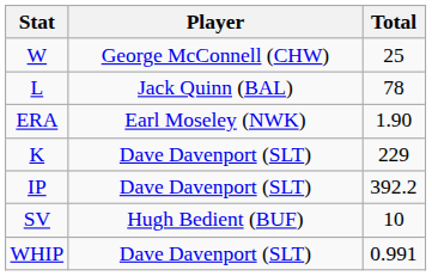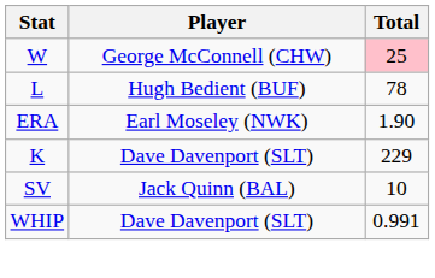 <table class="wikitable" style="text-align:center;">
 <tr>
 <th style="width:15%;">Stat</th>
 <th>Player</th>
 <th style="width:15%;">Total</th>
 </tr>
 <tr>
 <td><a href='#'>W</a></td>
 <td><a href='#'>George McConnell</a> (<a href='#'>CHW</a>)</td>
-<td>25</td>
+<td style="background: pink;">25</td>
 </tr>
 <tr>
 <td><a href='#'>L</a></td>
-<td><a href='#'>Jack Quinn</a> (<a href='#'>BAL</a>)</td>
+<td><a href='#'>Hugh Bedient</a> (<a href='#'>BUF</a>)</td>
 <td>78</td>
 </tr>
 <tr>
 <td><a href='#'>ERA</a></td>
 <td><a href='#'>Earl Moseley</a> (<a href='#'>NWK</a>)</td>
 <td>1.90</td>
 </tr>
 <tr>
 <td><a href='#'>K</a></td>
 <td><a href='#'>Dave Davenport</a> (<a href='#'>SLT</a>)</td>
 <td>229</td>
 </tr>
 <tr>
-<td><a href='#'>IP</a></td>
-<td><a href='#'>Dave Davenport</a> (<a href='#'>SLT</a>)</td>
-<td>392.2</td>
-</tr>
-<tr>
 <td><a href='#'>SV</a></td>
-<td><a href='#'>Hugh Bedient</a> (<a href='#'>BUF</a>)</td>
+<td><a href='#'>Jack Quinn</a> (<a href='#'>BAL</a>)</td>
 <td>10</td>
 </tr>
 <tr>
 <td><a href='#'>WHIP</a></td>
 <td><a href='#'>Dave Davenport</a> (<a href='#'>SLT</a>)</td>
 <td>0.991</td>
 </tr>
 </table>
